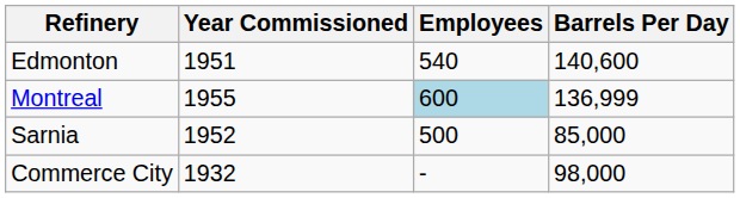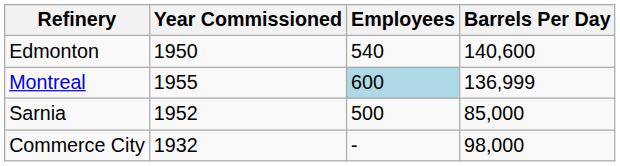 <table class="wikitable">
 <tr>
 <th>Refinery</th>
 <th>Year Commissioned</th>
 <th>Employees</th>
 <th>Barrels Per Day</th>
 </tr>
 <tr>
 <td>Edmonton</td>
-<td>1951</td>
+<td>1950</td>
 <td>540</td>
 <td>140,600</td>
 </tr>
 <tr>
 <td><a href='#'>Montreal</a></td>
 <td>1955</td>
 <td style="background: lightblue;">600</td>
 <td>136,999</td>
 </tr>
 <tr>
 <td>Sarnia</td>
 <td>1952</td>
 <td>500</td>
 <td>85,000</td>
 </tr>
 <tr>
 <td>Commerce City</td>
 <td>1932</td>
 <td>-</td>
 <td>98,000</td>
 </tr>
 </table>
